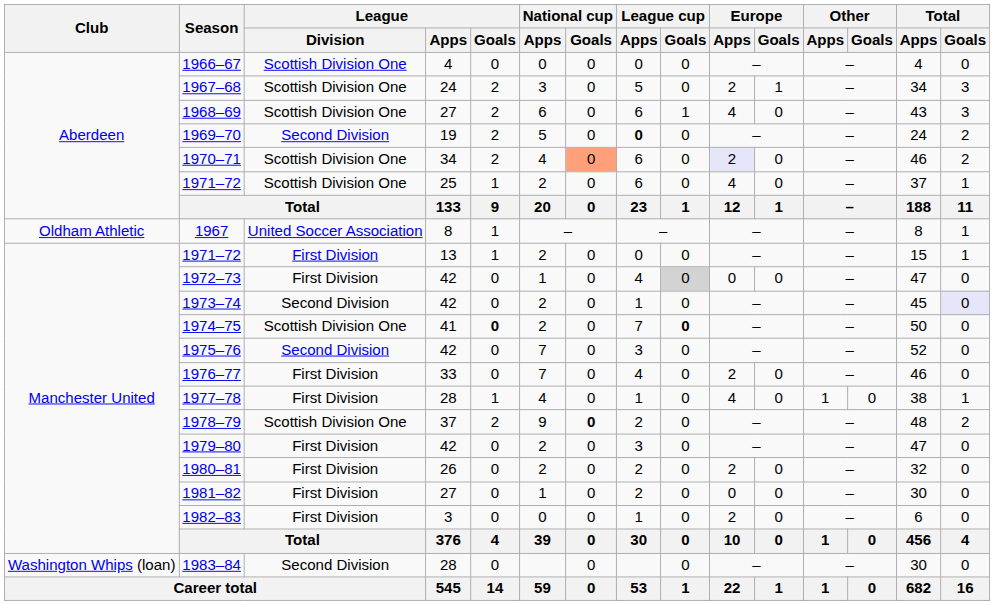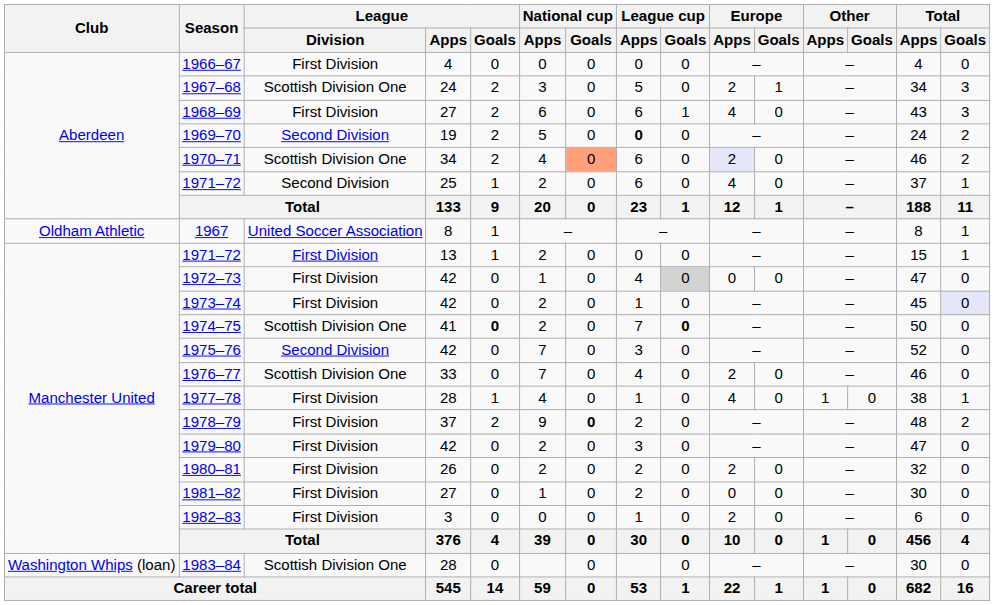 <table class="wikitable" style="text-align:center">
 <tr>
 <th rowspan="2">Club</th>
 <th rowspan="2">Season</th>
 <th colspan="3">League</th>
 <th colspan="2">National cup</th>
 <th colspan="2">League cup</th>
 <th colspan="2">Europe</th>
 <th colspan="2">Other</th>
 <th colspan="2">Total</th>
 </tr>
 <tr>
 <th>Division</th>
 <th>Apps</th>
 <th>Goals</th>
 <th>Apps</th>
 <th>Goals</th>
 <th>Apps</th>
 <th>Goals</th>
 <th>Apps</th>
 <th>Goals</th>
 <th>Apps</th>
 <th>Goals</th>
 <th>Apps</th>
 <th>Goals</th>
 </tr>
 <tr>
 <td rowspan="7"><a href='#'>Aberdeen</a></td>
 <td><a href='#'>1966–67</a></td>
-<td><a href='#'>Scottish Division One</a></td>
+<td>First Division</td>
 <td>4</td>
 <td>0</td>
 <td>0</td>
 <td>0</td>
 <td>0</td>
 <td>0</td>
 <td colspan="2">–</td>
 <td colspan="2">–</td>
 <td>4</td>
 <td>0</td>
 </tr>
 <tr>
 <td><a href='#'>1967–68</a></td>
 <td>Scottish Division One</td>
 <td>24</td>
 <td>2</td>
 <td>3</td>
 <td>0</td>
 <td>5</td>
 <td>0</td>
 <td>2</td>
 <td>1</td>
 <td colspan="2">–</td>
 <td>34</td>
 <td>3</td>
 </tr>
 <tr>
 <td><a href='#'>1968–69</a></td>
-<td>Scottish Division One</td>
+<td>First Division</td>
 <td>27</td>
 <td>2</td>
 <td>6</td>
 <td>0</td>
 <td>6</td>
 <td>1</td>
 <td>4</td>
 <td>0</td>
 <td colspan="2">–</td>
 <td>43</td>
 <td>3</td>
 </tr>
 <tr>
 <td><a href='#'>1969–70</a></td>
 <td><a href='#'>Second Division</a></td>
 <td>19</td>
 <td>2</td>
 <td>5</td>
 <td>0</td>
 <td><strong>0</strong></td>
 <td>0</td>
 <td colspan="2">–</td>
 <td colspan="2">–</td>
 <td>24</td>
 <td>2</td>
 </tr>
 <tr>
 <td><a href='#'>1970–71</a></td>
 <td>Scottish Division One</td>
 <td>34</td>
 <td>2</td>
 <td>4</td>
 <td style="background: lightsalmon;">0</td>
 <td>6</td>
 <td>0</td>
 <td style="background: lavender;">2</td>
 <td>0</td>
 <td colspan="2">–</td>
 <td>46</td>
 <td>2</td>
 </tr>
 <tr>
 <td><a href='#'>1971–72</a></td>
-<td>Scottish Division One</td>
+<td>Second Division</td>
 <td>25</td>
 <td>1</td>
 <td>2</td>
 <td>0</td>
 <td>6</td>
 <td>0</td>
 <td>4</td>
 <td>0</td>
 <td colspan="2">–</td>
 <td>37</td>
 <td>1</td>
 </tr>
 <tr>
 <th colspan="2">Total</th>
 <th>133</th>
 <th>9</th>
 <th>20</th>
 <th>0</th>
 <th>23</th>
 <th>1</th>
 <th>12</th>
 <th>1</th>
 <th colspan="2">–</th>
 <th>188</th>
 <th>11</th>
 </tr>
 <tr>
 <td><a href='#'>Oldham Athletic</a></td>
 <td><a href='#'>1967</a></td>
 <td><a href='#'>United Soccer Association</a></td>
 <td>8</td>
 <td>1</td>
 <td colspan="2">–</td>
 <td colspan="2">–</td>
 <td colspan="2">–</td>
 <td colspan="2">–</td>
 <td>8</td>
 <td>1</td>
 </tr>
 <tr>
 <td rowspan="13"><a href='#'>Manchester United</a></td>
 <td><a href='#'>1971–72</a></td>
 <td><a href='#'>First Division</a></td>
 <td>13</td>
 <td>1</td>
 <td>2</td>
 <td>0</td>
 <td>0</td>
 <td>0</td>
 <td colspan="2">–</td>
 <td colspan="2">–</td>
 <td>15</td>
 <td>1</td>
 </tr>
 <tr>
 <td><a href='#'>1972–73</a></td>
 <td>First Division</td>
 <td>42</td>
 <td>0</td>
 <td>1</td>
 <td>0</td>
 <td>4</td>
 <td style="background: lightgrey;">0</td>
 <td>0</td>
 <td>0</td>
 <td colspan="2">–</td>
 <td>47</td>
 <td>0</td>
 </tr>
 <tr>
 <td><a href='#'>1973–74</a></td>
-<td>Second Division</td>
+<td>First Division</td>
 <td>42</td>
 <td>0</td>
 <td>2</td>
 <td>0</td>
 <td>1</td>
 <td>0</td>
 <td colspan="2">–</td>
 <td colspan="2">–</td>
 <td>45</td>
 <td style="background: lavender;">0</td>
 </tr>
 <tr>
 <td><a href='#'>1974–75</a></td>
 <td>Scottish Division One</td>
 <td>41</td>
 <td><strong>0</strong></td>
 <td>2</td>
 <td>0</td>
 <td>7</td>
 <td><strong>0</strong></td>
 <td colspan="2">–</td>
 <td colspan="2">–</td>
 <td>50</td>
 <td>0</td>
 </tr>
 <tr>
 <td><a href='#'>1975–76</a></td>
 <td><a href='#'>Second Division</a></td>
 <td>42</td>
 <td>0</td>
 <td>7</td>
 <td>0</td>
 <td>3</td>
 <td>0</td>
 <td colspan="2">–</td>
 <td colspan="2">–</td>
 <td>52</td>
 <td>0</td>
 </tr>
 <tr>
 <td><a href='#'>1976–77</a></td>
-<td>First Division</td>
+<td>Scottish Division One</td>
 <td>33</td>
 <td>0</td>
 <td>7</td>
 <td>0</td>
 <td>4</td>
 <td>0</td>
 <td>2</td>
 <td>0</td>
 <td colspan="2">–</td>
 <td>46</td>
 <td>0</td>
 </tr>
 <tr>
 <td><a href='#'>1977–78</a></td>
 <td>First Division</td>
 <td>28</td>
 <td>1</td>
 <td>4</td>
 <td>0</td>
 <td>1</td>
 <td>0</td>
 <td>4</td>
 <td>0</td>
 <td>1</td>
 <td>0</td>
 <td>38</td>
 <td>1</td>
 </tr>
 <tr>
 <td><a href='#'>1978–79</a></td>
-<td>Scottish Division One</td>
+<td>First Division</td>
 <td>37</td>
 <td>2</td>
 <td>9</td>
 <td><strong>0</strong></td>
 <td>2</td>
 <td>0</td>
 <td colspan="2">–</td>
 <td colspan="2">–</td>
 <td>48</td>
 <td>2</td>
 </tr>
 <tr>
 <td><a href='#'>1979–80</a></td>
 <td>First Division</td>
 <td>42</td>
 <td>0</td>
 <td>2</td>
 <td>0</td>
 <td>3</td>
 <td>0</td>
 <td colspan="2">–</td>
 <td colspan="2">–</td>
 <td>47</td>
 <td>0</td>
 </tr>
 <tr>
 <td><a href='#'>1980–81</a></td>
 <td>First Division</td>
 <td>26</td>
 <td>0</td>
 <td>2</td>
 <td>0</td>
 <td>2</td>
 <td>0</td>
 <td>2</td>
 <td>0</td>
 <td colspan="2">–</td>
 <td>32</td>
 <td>0</td>
 </tr>
 <tr>
 <td><a href='#'>1981–82</a></td>
 <td>First Division</td>
 <td>27</td>
 <td>0</td>
 <td>1</td>
 <td>0</td>
 <td>2</td>
 <td>0</td>
 <td>0</td>
 <td>0</td>
 <td colspan="2">–</td>
 <td>30</td>
 <td>0</td>
 </tr>
 <tr>
 <td><a href='#'>1982–83</a></td>
 <td>First Division</td>
 <td>3</td>
 <td>0</td>
 <td>0</td>
 <td>0</td>
 <td>1</td>
 <td>0</td>
 <td>2</td>
 <td>0</td>
 <td colspan="2">–</td>
 <td>6</td>
 <td>0</td>
 </tr>
 <tr>
 <th colspan="2">Total</th>
 <th>376</th>
 <th>4</th>
 <th>39</th>
 <th>0</th>
 <th>30</th>
 <th>0</th>
 <th>10</th>
 <th>0</th>
 <th>1</th>
 <th>0</th>
 <th>456</th>
 <th>4</th>
 </tr>
 <tr>
 <td><a href='#'>Washington Whips</a> (loan)</td>
 <td><a href='#'>1983–84</a></td>
-<td>Second Division</td>
+<td>Scottish Division One</td>
 <td>28</td>
 <td>0</td>
 <td></td>
 <td>0</td>
 <td></td>
 <td>0</td>
 <td colspan="2">–</td>
 <td colspan="2">–</td>
 <td>30</td>
 <td>0</td>
 </tr>
 <tr>
 <th colspan="3">Career total</th>
 <th>545</th>
 <th>14</th>
 <th>59</th>
 <th>0</th>
 <th>53</th>
 <th>1</th>
 <th>22</th>
 <th>1</th>
 <th>1</th>
 <th>0</th>
 <th>682</th>
 <th>16</th>
 </tr>
 </table>
